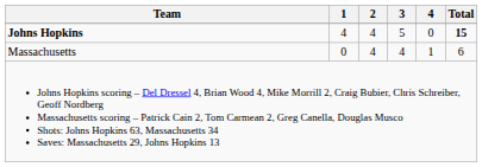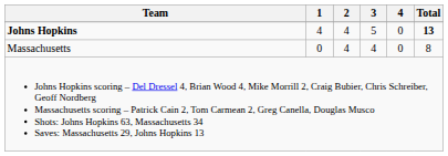 <table class="wikitable" style="text-align:center; max-width:40em">
 <tr>
 <th>Team</th>
 <th style="width:2em">1</th>
 <th style="width:2em">2</th>
 <th style="width:2em">3</th>
 <th style="width:2em">4</th>
 <th style="width:2em">Total</th>
 </tr>
 <tr>
 </tr>
 <tr>
 <td style="text-align:left"><strong>Johns Hopkins</strong></td>
 <td>4</td>
 <td>4</td>
 <td>5</td>
 <td>0</td>
-<td><strong>15</strong></td>
+<td><strong>13</strong></td>
 </tr>
 <tr>
 <td style="text-align:left">Massachusetts</td>
 <td>0</td>
 <td>4</td>
 <td>4</td>
-<td>1</td>
-<td>6</td>
+<td>0</td>
+<td>8</td>
 </tr>
 <tr>
 <td colspan=6 style="text-align:left; font-size:88%;"><br><ul><li>Johns Hopkins scoring – <a href='#'>Del Dressel</a> 4, Brian Wood 4, Mike Morrill 2, Craig Bubier, Chris Schreiber, Geoff Nordberg</li><li>Massachusetts scoring – Patrick Cain 2, Tom Carmean 2, Greg Canella, Douglas Musco</li><li>Shots: Johns Hopkins 63, Massachusetts 34</li><li>Saves: Massachusetts 29, Johns Hopkins 13</li></ul></td>
 </tr>
 </table>
